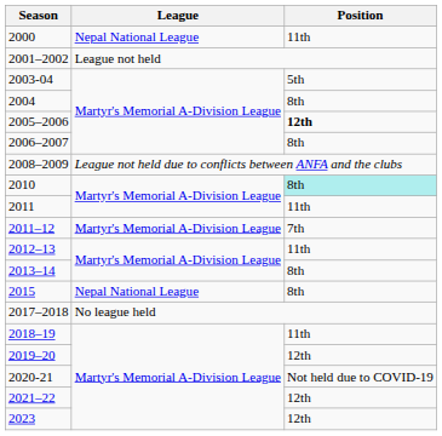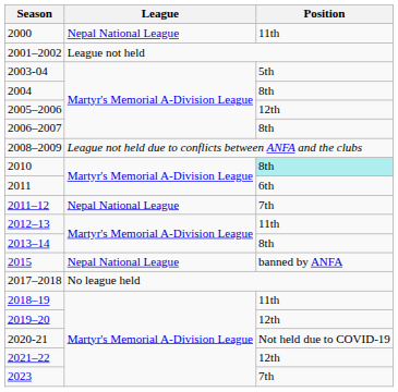 <table class="wikitable float-right">
 <tr>
 <th>Season</th>
 <th>League</th>
 <th>Position</th>
 </tr>
 <tr>
 <td>2000</td>
 <td><a href='#'>Nepal National League</a></td>
 <td>11th</td>
 </tr>
 <tr>
 <td>2001–2002</td>
 <td colspan="2">League not held</td>
 </tr>
 <tr>
 <td>2003-04</td>
 <td rowspan="4"><a href='#'>Martyr's Memorial A-Division League</a></td>
 <td>5th</td>
 </tr>
 <tr>
 <td>2004</td>
 <td>8th</td>
 </tr>
 <tr>
 <td>2005–2006</td>
-<td><strong>12th</strong></td>
+<td>12th</td>
 </tr>
 <tr>
 <td>2006–2007</td>
 <td>8th</td>
 </tr>
 <tr>
 <td>2008–2009</td>
 <td colspan="2"><em>League not held due to conflicts between <a href='#'>ANFA</a> and the clubs</em></td>
 </tr>
 <tr>
 <td>2010</td>
 <td rowspan="2"><a href='#'>Martyr's Memorial A-Division League</a></td>
 <td style="background: paleturquoise;">8th</td>
 </tr>
 <tr>
 <td>2011</td>
-<td>11th</td>
+<td>6th</td>
 </tr>
 <tr>
 <td><a href='#'>2011–12</a></td>
-<td><a href='#'>Martyr's Memorial A-Division League</a></td>
+<td><a href='#'>Nepal National League</a></td>
 <td>7th</td>
 </tr>
 <tr>
 <td><a href='#'>2012–13</a></td>
 <td rowspan="2"><a href='#'>Martyr's Memorial A-Division League</a></td>
 <td>11th</td>
 </tr>
 <tr>
 <td><a href='#'>2013–14</a></td>
 <td>8th</td>
 </tr>
 <tr>
 <td><a href='#'>2015</a></td>
 <td><a href='#'>Nepal National League</a></td>
-<td>8th</td>
+<td>banned by <a href='#'>ANFA</a></td>
 </tr>
 <tr>
 <td>2017–2018</td>
 <td colspan="2">No league held</td>
 </tr>
 <tr>
 <td><a href='#'>2018–19</a></td>
 <td rowspan="5"><a href='#'>Martyr's Memorial A-Division League</a></td>
 <td>11th</td>
 </tr>
 <tr>
 <td><a href='#'>2019–20</a></td>
 <td>12th</td>
 </tr>
 <tr>
 <td>2020-21</td>
 <td>Not held due to COVID-19</td>
 </tr>
 <tr>
 <td><a href='#'>2021–22</a></td>
 <td>12th</td>
 </tr>
 <tr>
 <td><a href='#'>2023</a></td>
-<td>12th</td>
+<td>7th</td>
 </tr>
 </table>
